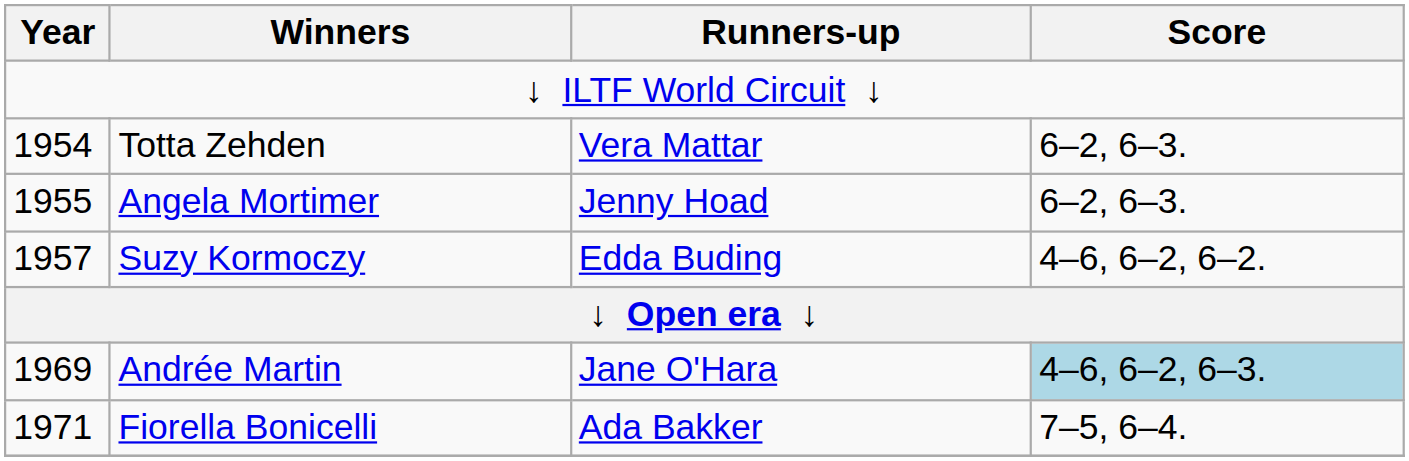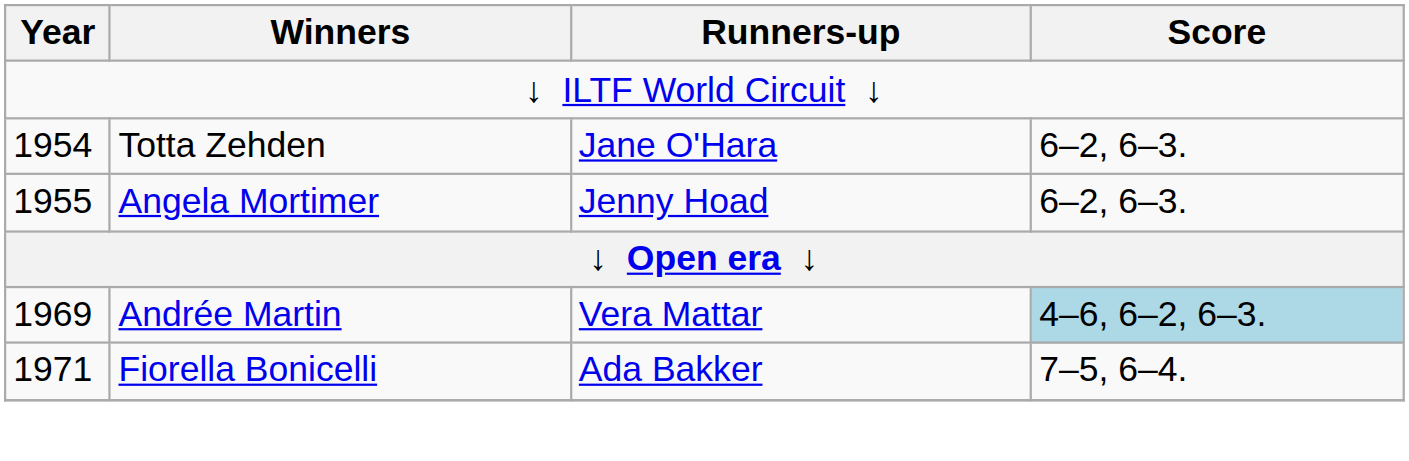 <table class="wikitable">
 <tr>
 <th style="width:40px">Year</th>
 <th style="width:200px">Winners</th>
 <th style="width:200px">Runners-up</th>
 <th style="width:160px" class="unsortable">Score</th>
 </tr>
 <tr>
 <td colspan=4 align=center>↓  <a href='#'>ILTF World Circuit</a>  ↓</td>
 </tr>
 <tr>
 <td>1954</td>
 <td> Totta Zehden</td>
-<td> <a href='#'>Vera Mattar</a></td>
+<td> <a href='#'>Jane O'Hara</a></td>
 <td>6–2, 6–3.</td>
 </tr>
 <tr>
 <td>1955</td>
 <td> <a href='#'>Angela Mortimer</a></td>
 <td> <a href='#'>Jenny Hoad</a></td>
 <td>6–2, 6–3.</td>
 </tr>
 <tr>
-<td>1957</td>
-<td> <a href='#'>Suzy Kormoczy</a></td>
-<td> <a href='#'>Edda Buding</a></td>
-<td>4–6, 6–2, 6–2.</td>
-</tr>
-<tr>
 <th colspan=4 align=center>↓  <a href='#'>Open era</a>  ↓</th>
 </tr>
 <tr>
 <td>1969</td>
 <td> <a href='#'>Andrée Martin</a></td>
-<td> <a href='#'>Jane O'Hara</a></td>
+<td> <a href='#'>Vera Mattar</a></td>
 <td style="background: lightblue;">4–6, 6–2, 6–3.</td>
 </tr>
 <tr>
 <td>1971</td>
 <td>  <a href='#'>Fiorella Bonicelli</a></td>
 <td> <a href='#'>Ada Bakker</a></td>
 <td>7–5, 6–4.</td>
 </tr>
 <tr>
 </tr>
 </table>
